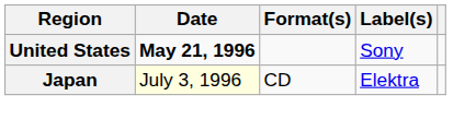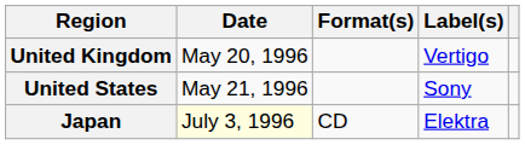 <table class="wikitable plainrowheaders">
 <tr>
 <th scope="col">Region</th>
 <th scope="col">Date</th>
 <th scope="col">Format(s)</th>
 <th scope="col">Label(s)</th>
 <th scope="col"></th>
 </tr>
 <tr>
+<th scope="row">United Kingdom</th>
+<td>May 20, 1996</td>
+<td></td>
+<td><a href='#'>Vertigo</a></td>
+<td></td>
+</tr>
+<tr>
 <th scope="row">United States</th>
-<td><strong>May 21, 1996</strong></td>
+<td>May 21, 1996</td>
 <td></td>
 <td><a href='#'>Sony</a></td>
 <td></td>
 </tr>
 <tr>
 <th scope="row">Japan</th>
 <td style="background: lightyellow;">July 3, 1996</td>
 <td>CD</td>
 <td><a href='#'>Elektra</a></td>
 <td></td>
 </tr>
 </table>
